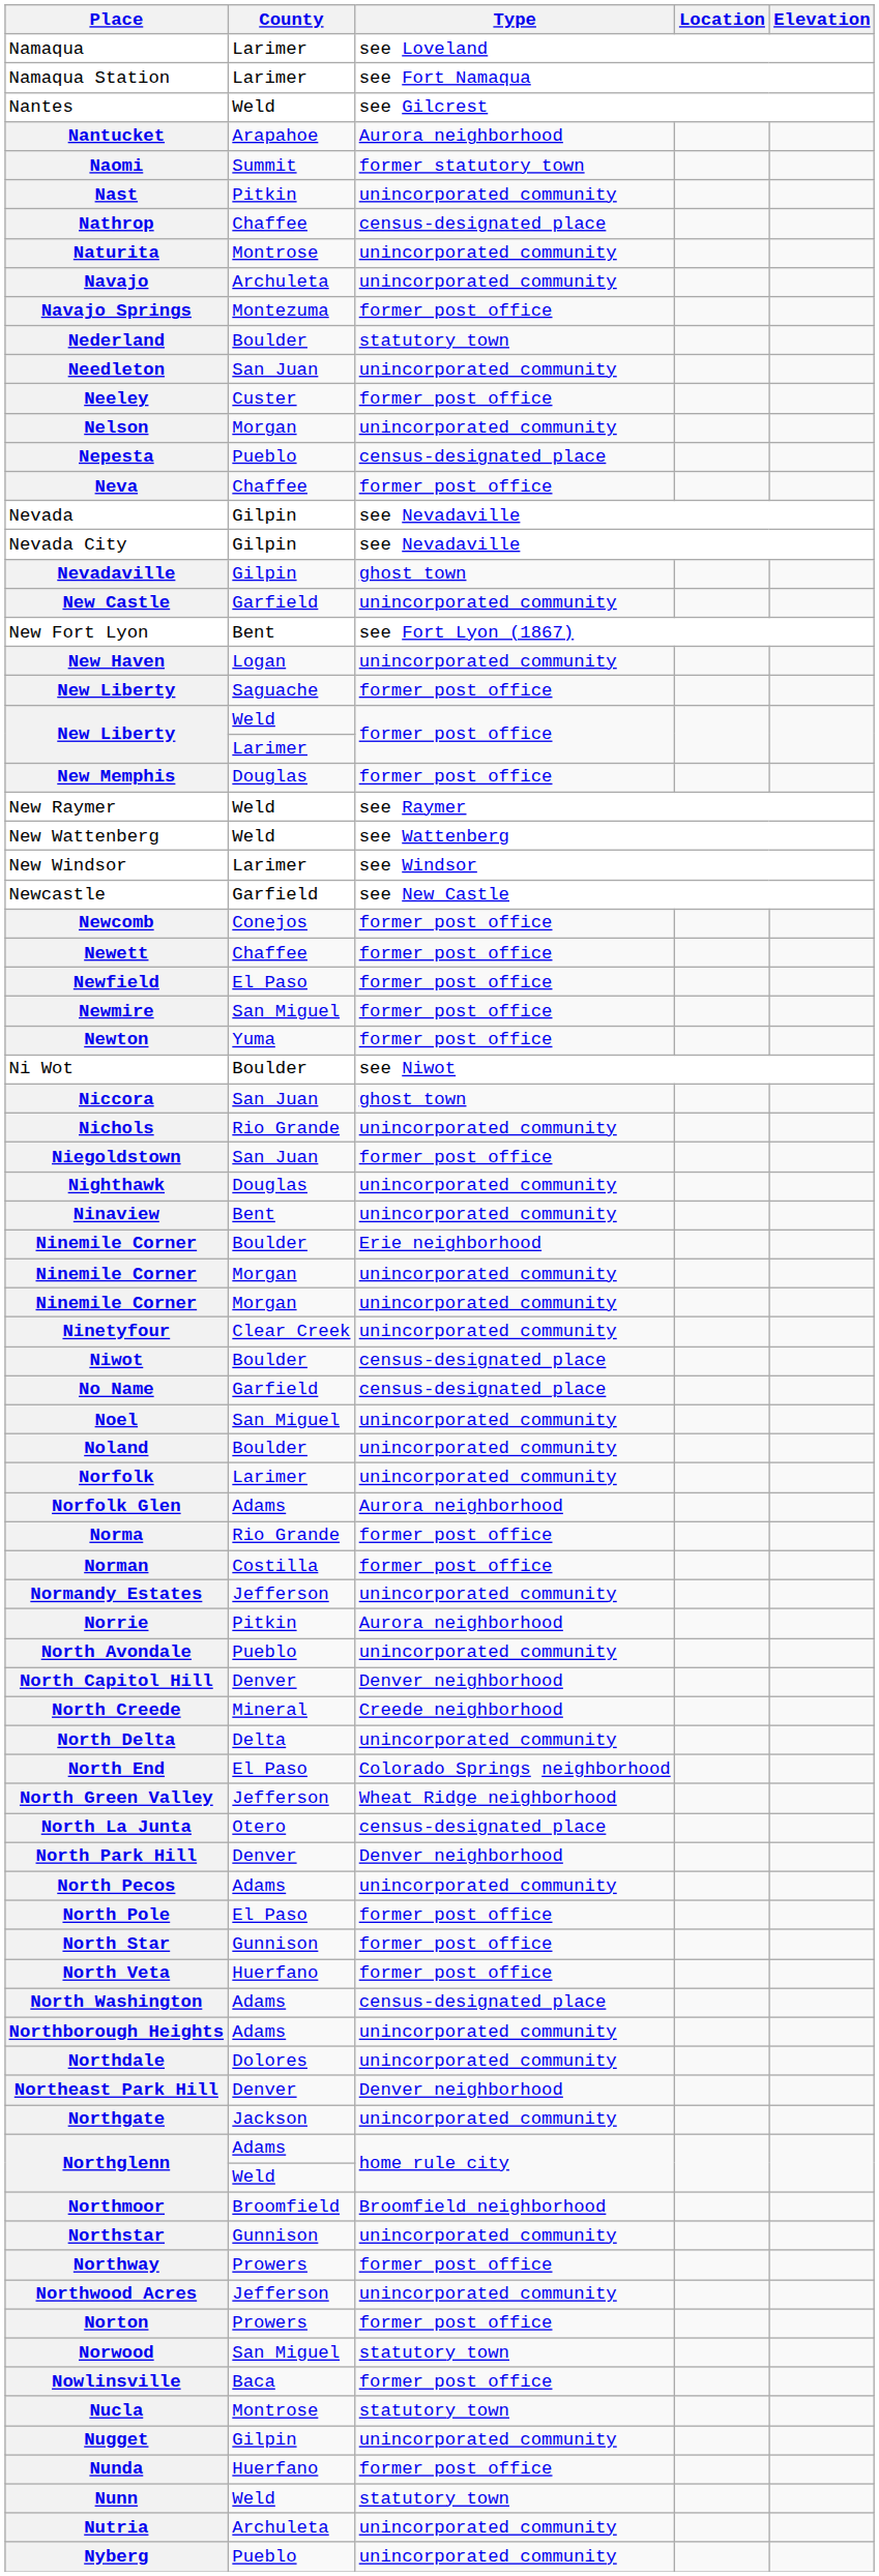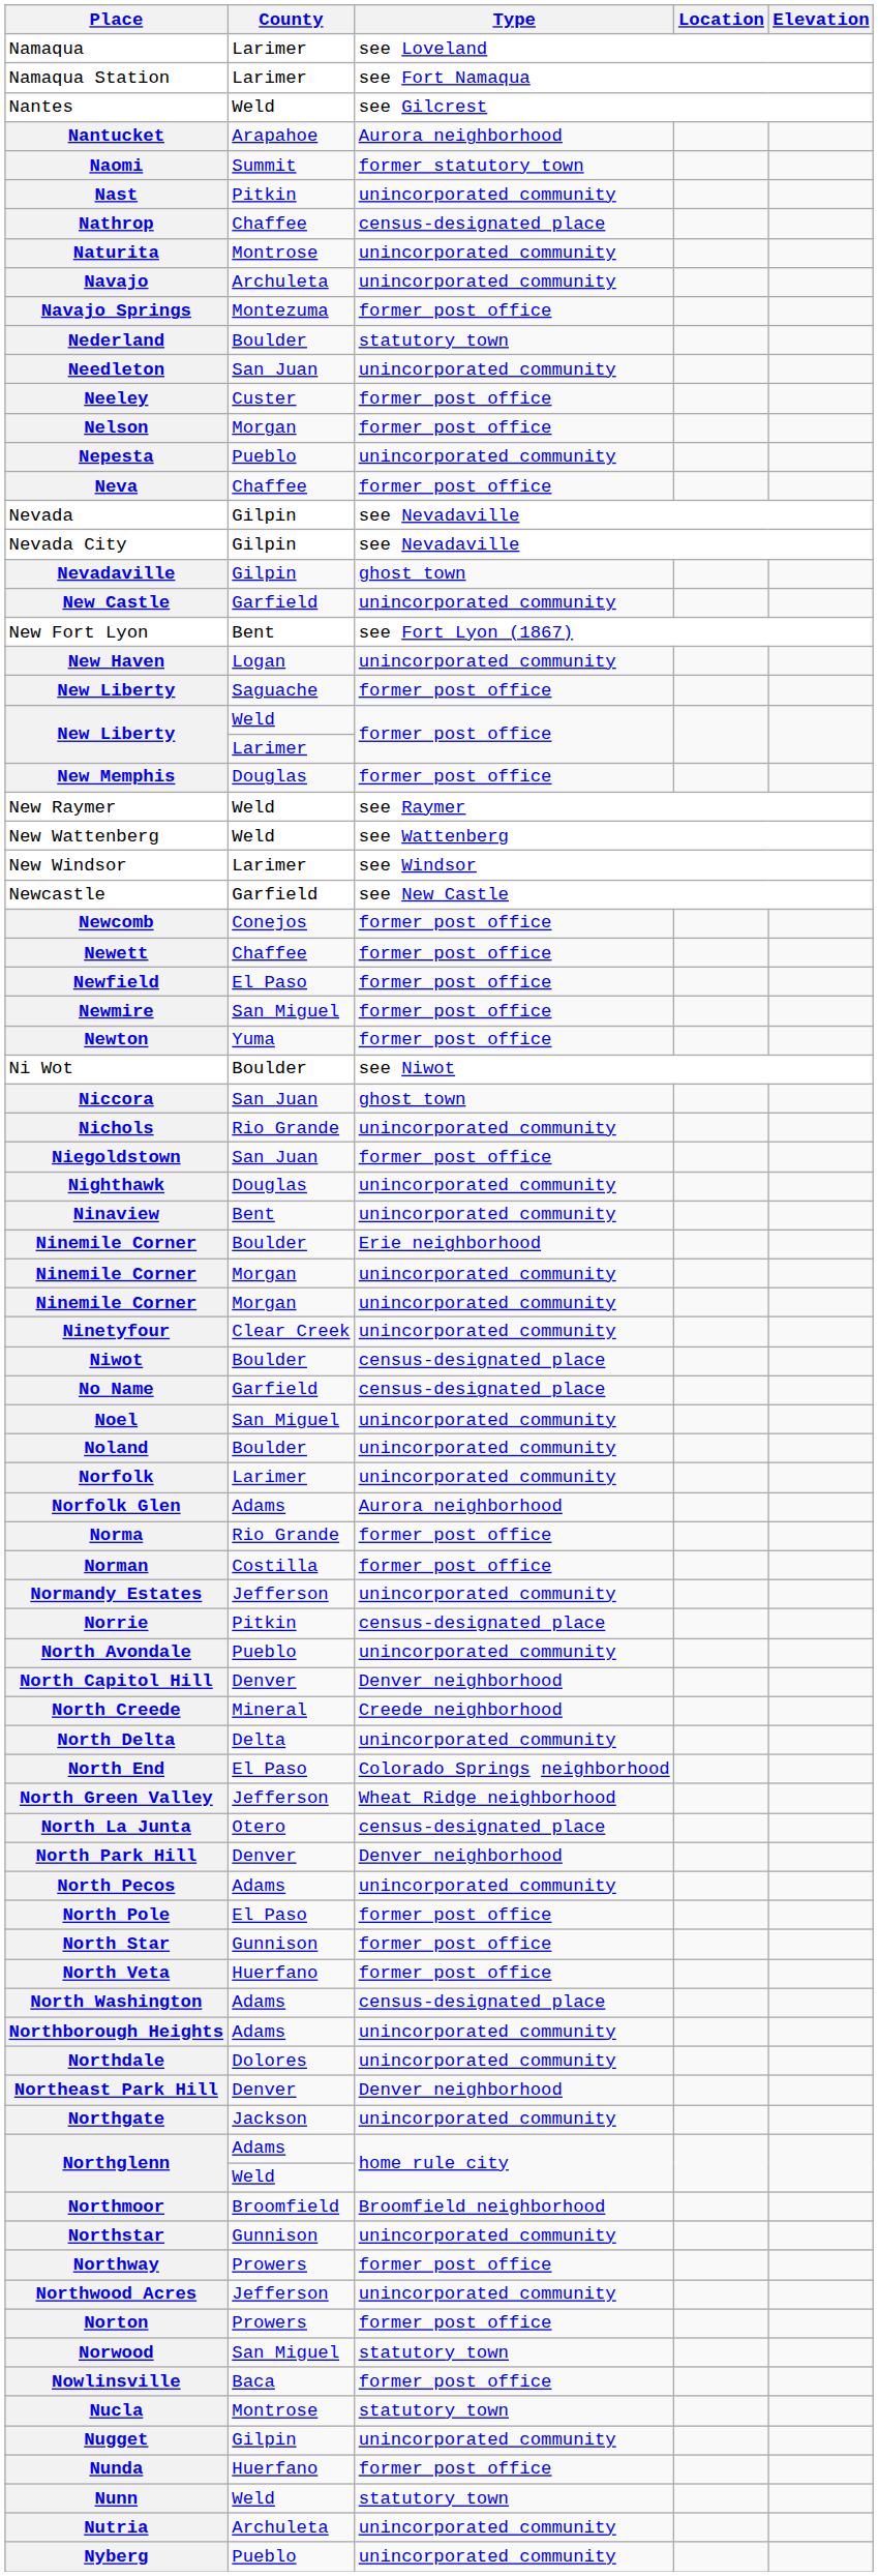 <table class="wikitable sortable plainrowheaders" style="margin:auto;">
 <tr>
 <th scope=col><a href='#'>Place</a></th>
 <th scope=col><a href='#'>County</a></th>
 <th scope=col><a href='#'>Type</a></th>
 <th scope=col><a href='#'>Location</a></th>
 <th scope=col><a href='#'>Elevation</a></th>
 </tr>
 <tr bgcolor=white>
 <td>Namaqua</td>
 <td>Larimer</td>
 <td colspan=3>see <a href='#'>Loveland</a></td>
 </tr>
 <tr bgcolor=white>
 <td>Namaqua Station</td>
 <td>Larimer</td>
 <td colspan=3>see <a href='#'>Fort Namaqua</a></td>
 </tr>
 <tr bgcolor=white>
 <td>Nantes</td>
 <td>Weld</td>
 <td colspan=3>see <a href='#'>Gilcrest</a></td>
 </tr>
 <tr>
 <th scope=row><a href='#'>Nantucket</a></th>
 <td><a href='#'>Arapahoe</a></td>
 <td><a href='#'>Aurora neighborhood</a></td>
 <td></td>
 <td align=right></td>
 </tr>
 <tr>
 <th scope=row><a href='#'>Naomi</a></th>
 <td><a href='#'>Summit</a></td>
 <td><a href='#'>former statutory town</a></td>
 <td></td>
 <td></td>
 </tr>
 <tr>
 <th scope=row><a href='#'>Nast</a></th>
 <td><a href='#'>Pitkin</a></td>
 <td><a href='#'>unincorporated community</a></td>
 <td></td>
 <td align=right></td>
 </tr>
 <tr>
 <th scope=row><a href='#'>Nathrop</a></th>
 <td><a href='#'>Chaffee</a></td>
 <td><a href='#'>census-designated place</a></td>
 <td></td>
 <td align=right></td>
 </tr>
 <tr>
 <th scope=row><a href='#'>Naturita</a></th>
 <td><a href='#'>Montrose</a></td>
 <td><a href='#'>unincorporated community</a></td>
 <td></td>
 <td align=right></td>
 </tr>
 <tr>
 <th scope=row><a href='#'>Navajo</a></th>
 <td><a href='#'>Archuleta</a></td>
 <td><a href='#'>unincorporated community</a></td>
 <td></td>
 <td></td>
 </tr>
 <tr>
 <th scope=row><a href='#'>Navajo Springs</a></th>
 <td><a href='#'>Montezuma</a></td>
 <td><a href='#'>former post office</a></td>
 <td></td>
 <td></td>
 </tr>
 <tr>
 <th scope=row><a href='#'>Nederland</a></th>
 <td><a href='#'>Boulder</a></td>
 <td><a href='#'>statutory town</a></td>
 <td></td>
 <td align=right></td>
 </tr>
 <tr>
 <th scope=row><a href='#'>Needleton</a></th>
 <td><a href='#'>San Juan</a></td>
 <td><a href='#'>unincorporated community</a></td>
 <td></td>
 <td align=right></td>
 </tr>
 <tr>
 <th scope=row><a href='#'>Neeley</a></th>
 <td><a href='#'>Custer</a></td>
 <td><a href='#'>former post office</a></td>
 <td></td>
 <td></td>
 </tr>
 <tr>
 <th scope=row><a href='#'>Nelson</a></th>
 <td><a href='#'>Morgan</a></td>
-<td><a href='#'>unincorporated community</a></td>
+<td><a href='#'>former post office</a></td>
 <td></td>
 <td align=right></td>
 </tr>
 <tr>
 <th scope=row><a href='#'>Nepesta</a></th>
 <td><a href='#'>Pueblo</a></td>
-<td><a href='#'>census-designated place</a></td>
+<td><a href='#'>unincorporated community</a></td>
 <td></td>
 <td align=right></td>
 </tr>
 <tr>
 <th scope=row><a href='#'>Neva</a></th>
 <td><a href='#'>Chaffee</a></td>
 <td><a href='#'>former post office</a></td>
 <td></td>
 <td></td>
 </tr>
 <tr bgcolor=white>
 <td>Nevada</td>
 <td>Gilpin</td>
 <td colspan=3>see <a href='#'>Nevadaville</a></td>
 </tr>
 <tr bgcolor=white>
 <td>Nevada City</td>
 <td>Gilpin</td>
 <td colspan=3>see <a href='#'>Nevadaville</a></td>
 </tr>
 <tr>
 <th scope=row><a href='#'>Nevadaville</a></th>
 <td><a href='#'>Gilpin</a></td>
 <td><a href='#'>ghost town</a></td>
 <td></td>
 <td align=right></td>
 </tr>
 <tr>
 <th scope=row><a href='#'>New Castle</a></th>
 <td><a href='#'>Garfield</a></td>
 <td><a href='#'>unincorporated community</a></td>
 <td></td>
 <td align=right></td>
 </tr>
 <tr bgcolor=white>
 <td>New Fort Lyon</td>
 <td>Bent</td>
 <td colspan=3>see <a href='#'>Fort Lyon (1867)</a></td>
 </tr>
 <tr>
 <th scope=row><a href='#'>New Haven</a></th>
 <td><a href='#'>Logan</a></td>
 <td><a href='#'>unincorporated community</a></td>
 <td></td>
 <td align=right></td>
 </tr>
 <tr>
 <th scope=row><a href='#'>New Liberty</a></th>
 <td><a href='#'>Saguache</a></td>
 <td><a href='#'>former post office</a></td>
 <td></td>
 <td></td>
 </tr>
 <tr>
 <th scope=row rowspan=2><a href='#'>New Liberty</a></th>
 <td><a href='#'>Weld</a></td>
 <td rowspan=2><a href='#'>former post office</a></td>
 <td rowspan=2></td>
 <td rowspan=2></td>
 </tr>
 <tr>
 <td><a href='#'>Larimer</a></td>
 </tr>
 <tr>
 <th scope=row><a href='#'>New Memphis</a></th>
 <td><a href='#'>Douglas</a></td>
 <td><a href='#'>former post office</a></td>
 <td></td>
 <td></td>
 </tr>
 <tr bgcolor=white>
 <td>New Raymer</td>
 <td>Weld</td>
 <td colspan=3>see <a href='#'>Raymer</a></td>
 </tr>
 <tr bgcolor=white>
 <td>New Wattenberg</td>
 <td>Weld</td>
 <td colspan=3>see <a href='#'>Wattenberg</a></td>
 </tr>
 <tr bgcolor=white>
 <td>New Windsor</td>
 <td>Larimer</td>
 <td colspan=3>see <a href='#'>Windsor</a></td>
 </tr>
 <tr bgcolor=white>
 <td>Newcastle</td>
 <td>Garfield</td>
 <td colspan=3>see <a href='#'>New Castle</a></td>
 </tr>
 <tr>
 <th scope=row><a href='#'>Newcomb</a></th>
 <td><a href='#'>Conejos</a></td>
 <td><a href='#'>former post office</a></td>
 <td></td>
 <td></td>
 </tr>
 <tr>
 <th scope=row><a href='#'>Newett</a></th>
 <td><a href='#'>Chaffee</a></td>
 <td><a href='#'>former post office</a></td>
 <td></td>
 <td align=right></td>
 </tr>
 <tr>
 <th scope=row><a href='#'>Newfield</a></th>
 <td><a href='#'>El Paso</a></td>
 <td><a href='#'>former post office</a></td>
 <td></td>
 <td></td>
 </tr>
 <tr>
 <th scope=row><a href='#'>Newmire</a></th>
 <td><a href='#'>San Miguel</a></td>
 <td><a href='#'>former post office</a></td>
 <td></td>
 <td></td>
 </tr>
 <tr>
 <th scope=row><a href='#'>Newton</a></th>
 <td><a href='#'>Yuma</a></td>
 <td><a href='#'>former post office</a></td>
 <td></td>
 <td></td>
 </tr>
 <tr bgcolor=white>
 <td>Ni Wot</td>
 <td>Boulder</td>
 <td colspan=3>see <a href='#'>Niwot</a></td>
 </tr>
 <tr>
 <th scope=row><a href='#'>Niccora</a></th>
 <td><a href='#'>San Juan</a></td>
 <td><a href='#'>ghost town</a></td>
 <td></td>
 <td></td>
 </tr>
 <tr>
 <th scope=row><a href='#'>Nichols</a></th>
 <td><a href='#'>Rio Grande</a></td>
 <td><a href='#'>unincorporated community</a></td>
 <td></td>
 <td></td>
 </tr>
 <tr>
 <th scope=row><a href='#'>Niegoldstown</a></th>
 <td><a href='#'>San Juan</a></td>
 <td><a href='#'>former post office</a></td>
 <td></td>
 <td></td>
 </tr>
 <tr>
 <th scope=row><a href='#'>Nighthawk</a></th>
 <td><a href='#'>Douglas</a></td>
 <td><a href='#'>unincorporated community</a></td>
 <td></td>
 <td align=right></td>
 </tr>
 <tr>
 <th scope=row><a href='#'>Ninaview</a></th>
 <td><a href='#'>Bent</a></td>
 <td><a href='#'>unincorporated community</a></td>
 <td></td>
 <td align=right></td>
 </tr>
 <tr>
 <th scope=row><a href='#'>Ninemile Corner</a></th>
 <td><a href='#'>Boulder</a></td>
 <td><a href='#'>Erie neighborhood</a></td>
 <td></td>
 <td align=right></td>
 </tr>
 <tr>
 <th scope=row><a href='#'>Ninemile Corner</a></th>
 <td><a href='#'>Morgan</a></td>
 <td><a href='#'>unincorporated community</a></td>
 <td></td>
 <td align=right></td>
 </tr>
 <tr>
 <th scope=row><a href='#'>Ninemile Corner</a></th>
 <td><a href='#'>Morgan</a></td>
 <td><a href='#'>unincorporated community</a></td>
 <td></td>
 <td align=right></td>
 </tr>
 <tr>
 <th scope=row><a href='#'>Ninetyfour</a></th>
 <td><a href='#'>Clear Creek</a></td>
 <td><a href='#'>unincorporated community</a></td>
 <td></td>
 <td align=right></td>
 </tr>
 <tr>
 <th scope=row><a href='#'>Niwot</a></th>
 <td><a href='#'>Boulder</a></td>
 <td><a href='#'>census-designated place</a></td>
 <td></td>
 <td align=right></td>
 </tr>
 <tr>
 <th scope=row><a href='#'>No Name</a></th>
 <td><a href='#'>Garfield</a></td>
 <td><a href='#'>census-designated place</a></td>
 <td></td>
 <td align=right></td>
 </tr>
 <tr>
 <th scope=row><a href='#'>Noel</a></th>
 <td><a href='#'>San Miguel</a></td>
 <td><a href='#'>unincorporated community</a></td>
 <td></td>
 <td align=right></td>
 </tr>
 <tr>
 <th scope=row><a href='#'>Noland</a></th>
 <td><a href='#'>Boulder</a></td>
 <td><a href='#'>unincorporated community</a></td>
 <td></td>
 <td align=right></td>
 </tr>
 <tr>
 <th scope=row><a href='#'>Norfolk</a></th>
 <td><a href='#'>Larimer</a></td>
 <td><a href='#'>unincorporated community</a></td>
 <td></td>
 <td align=right></td>
 </tr>
 <tr>
 <th scope=row><a href='#'>Norfolk Glen</a></th>
 <td><a href='#'>Adams</a></td>
 <td><a href='#'>Aurora neighborhood</a></td>
 <td></td>
 <td align=right></td>
 </tr>
 <tr>
 <th scope=row><a href='#'>Norma</a></th>
 <td><a href='#'>Rio Grande</a></td>
 <td><a href='#'>former post office</a></td>
 <td></td>
 <td></td>
 </tr>
 <tr>
 <th scope=row><a href='#'>Norman</a></th>
 <td><a href='#'>Costilla</a></td>
 <td><a href='#'>former post office</a></td>
 <td></td>
 <td></td>
 </tr>
 <tr>
 <th scope=row><a href='#'>Normandy Estates</a></th>
 <td><a href='#'>Jefferson</a></td>
 <td><a href='#'>unincorporated community</a></td>
 <td></td>
 <td align=right></td>
 </tr>
 <tr>
 <th scope=row><a href='#'>Norrie</a></th>
 <td><a href='#'>Pitkin</a></td>
-<td><a href='#'>Aurora neighborhood</a></td>
+<td><a href='#'>census-designated place</a></td>
 <td></td>
 <td align=right></td>
 </tr>
 <tr>
 <th scope=row><a href='#'>North Avondale</a></th>
 <td><a href='#'>Pueblo</a></td>
 <td><a href='#'>unincorporated community</a></td>
 <td></td>
 <td align=right></td>
 </tr>
 <tr>
 <th scope=row><a href='#'>North Capitol Hill</a></th>
 <td><a href='#'>Denver</a></td>
 <td><a href='#'>Denver neighborhood</a></td>
 <td></td>
 <td></td>
 </tr>
 <tr>
 <th scope=row><a href='#'>North Creede</a></th>
 <td><a href='#'>Mineral</a></td>
 <td><a href='#'>Creede neighborhood</a></td>
 <td></td>
 <td align=right></td>
 </tr>
 <tr>
 <th scope=row><a href='#'>North Delta</a></th>
 <td><a href='#'>Delta</a></td>
 <td><a href='#'>unincorporated community</a></td>
 <td></td>
 <td align=right></td>
 </tr>
 <tr>
 <th scope=row><a href='#'>North End</a></th>
 <td><a href='#'>El Paso</a></td>
 <td><a href='#'>Colorado Springs</a> <a href='#'>neighborhood</a></td>
 <td></td>
 <td></td>
 </tr>
 <tr>
 <th scope=row><a href='#'>North Green Valley</a></th>
 <td><a href='#'>Jefferson</a></td>
 <td><a href='#'>Wheat Ridge neighborhood</a></td>
 <td></td>
 <td align=right></td>
 </tr>
 <tr>
 <th scope=row><a href='#'>North La Junta</a></th>
 <td><a href='#'>Otero</a></td>
 <td><a href='#'>census-designated place</a></td>
 <td></td>
 <td align=right></td>
 </tr>
 <tr>
 <th scope=row><a href='#'>North Park Hill</a></th>
 <td><a href='#'>Denver</a></td>
 <td><a href='#'>Denver neighborhood</a></td>
 <td></td>
 <td></td>
 </tr>
 <tr>
 <th scope=row><a href='#'>North Pecos</a></th>
 <td><a href='#'>Adams</a></td>
 <td><a href='#'>unincorporated community</a></td>
 <td></td>
 <td></td>
 </tr>
 <tr>
 <th scope=row><a href='#'>North Pole</a></th>
 <td><a href='#'>El Paso</a></td>
 <td><a href='#'>former post office</a></td>
 <td></td>
 <td></td>
 </tr>
 <tr>
 <th scope=row><a href='#'>North Star</a></th>
 <td><a href='#'>Gunnison</a></td>
 <td><a href='#'>former post office</a></td>
 <td></td>
 <td></td>
 </tr>
 <tr>
 <th scope=row><a href='#'>North Veta</a></th>
 <td><a href='#'>Huerfano</a></td>
 <td><a href='#'>former post office</a></td>
 <td></td>
 <td></td>
 </tr>
 <tr>
 <th scope=row><a href='#'>North Washington</a></th>
 <td><a href='#'>Adams</a></td>
 <td><a href='#'>census-designated place</a></td>
 <td></td>
 <td align=right></td>
 </tr>
 <tr>
 <th scope=row><a href='#'>Northborough Heights</a></th>
 <td><a href='#'>Adams</a></td>
 <td><a href='#'>unincorporated community</a></td>
 <td></td>
 <td align=right></td>
 </tr>
 <tr>
 <th scope=row><a href='#'>Northdale</a></th>
 <td><a href='#'>Dolores</a></td>
 <td><a href='#'>unincorporated community</a></td>
 <td></td>
 <td align=right></td>
 </tr>
 <tr>
 <th scope=row><a href='#'>Northeast Park Hill</a></th>
 <td><a href='#'>Denver</a></td>
 <td><a href='#'>Denver neighborhood</a></td>
 <td></td>
 <td></td>
 </tr>
 <tr>
 <th scope=row><a href='#'>Northgate</a></th>
 <td><a href='#'>Jackson</a></td>
 <td><a href='#'>unincorporated community</a></td>
 <td></td>
 <td align=right></td>
 </tr>
 <tr>
 <th scope=row rowspan=2><a href='#'>Northglenn</a></th>
 <td><a href='#'>Adams</a></td>
 <td rowspan=2><a href='#'>home rule city</a></td>
 <td rowspan=2></td>
 <td rowspan=2 align=right></td>
 </tr>
 <tr>
 <td><a href='#'>Weld</a></td>
 </tr>
 <tr>
 <th scope=row><a href='#'>Northmoor</a></th>
 <td><a href='#'>Broomfield</a></td>
 <td><a href='#'>Broomfield neighborhood</a></td>
 <td></td>
 <td align=right></td>
 </tr>
 <tr>
 <th scope=row><a href='#'>Northstar</a></th>
 <td><a href='#'>Gunnison</a></td>
 <td><a href='#'>unincorporated community</a></td>
 <td></td>
 <td></td>
 </tr>
 <tr>
 <th scope=row><a href='#'>Northway</a></th>
 <td><a href='#'>Prowers</a></td>
 <td><a href='#'>former post office</a></td>
 <td></td>
 <td></td>
 </tr>
 <tr>
 <th scope=row><a href='#'>Northwood Acres</a></th>
 <td><a href='#'>Jefferson</a></td>
 <td><a href='#'>unincorporated community</a></td>
 <td></td>
 <td align=right></td>
 </tr>
 <tr>
 <th scope=row><a href='#'>Norton</a></th>
 <td><a href='#'>Prowers</a></td>
 <td><a href='#'>former post office</a></td>
 <td></td>
 <td></td>
 </tr>
 <tr>
 <th scope=row><a href='#'>Norwood</a></th>
 <td><a href='#'>San Miguel</a></td>
 <td><a href='#'>statutory town</a></td>
 <td></td>
 <td align=right></td>
 </tr>
 <tr>
 <th scope=row><a href='#'>Nowlinsville</a></th>
 <td><a href='#'>Baca</a></td>
 <td><a href='#'>former post office</a></td>
 <td></td>
 <td></td>
 </tr>
 <tr>
 <th scope=row><a href='#'>Nucla</a></th>
 <td><a href='#'>Montrose</a></td>
 <td><a href='#'>statutory town</a></td>
 <td></td>
 <td align=right></td>
 </tr>
 <tr>
 <th scope=row><a href='#'>Nugget</a></th>
 <td><a href='#'>Gilpin</a></td>
 <td><a href='#'>unincorporated community</a></td>
 <td></td>
 <td align=right></td>
 </tr>
 <tr>
 <th scope=row><a href='#'>Nunda</a></th>
 <td><a href='#'>Huerfano</a></td>
 <td><a href='#'>former post office</a></td>
 <td></td>
 <td></td>
 </tr>
 <tr>
 <th scope=row><a href='#'>Nunn</a></th>
 <td><a href='#'>Weld</a></td>
 <td><a href='#'>statutory town</a></td>
 <td></td>
 <td align=right></td>
 </tr>
 <tr>
 <th scope=row><a href='#'>Nutria</a></th>
 <td><a href='#'>Archuleta</a></td>
 <td><a href='#'>unincorporated community</a></td>
 <td></td>
 <td align=right></td>
 </tr>
 <tr>
 <th scope=row><a href='#'>Nyberg</a></th>
 <td><a href='#'>Pueblo</a></td>
 <td><a href='#'>unincorporated community</a></td>
 <td></td>
 <td align=right></td>
 </tr>
 </table>
